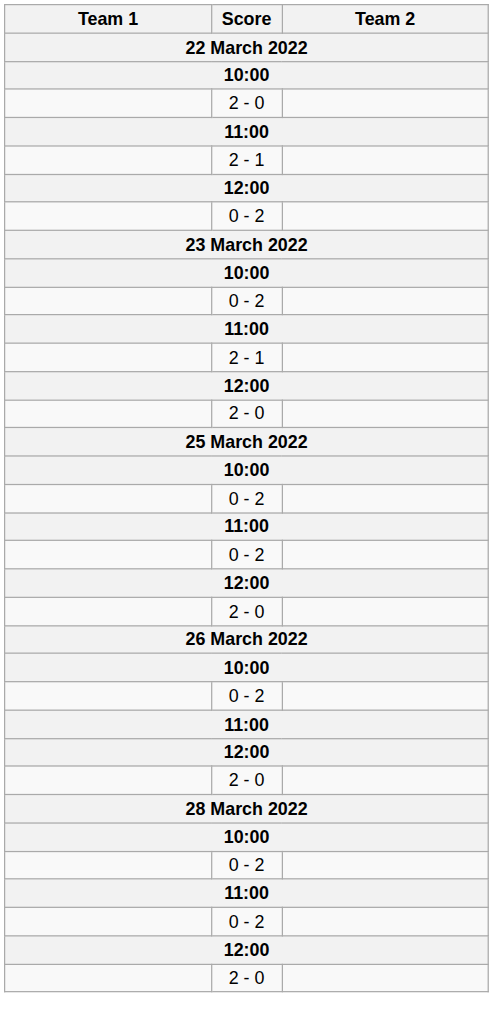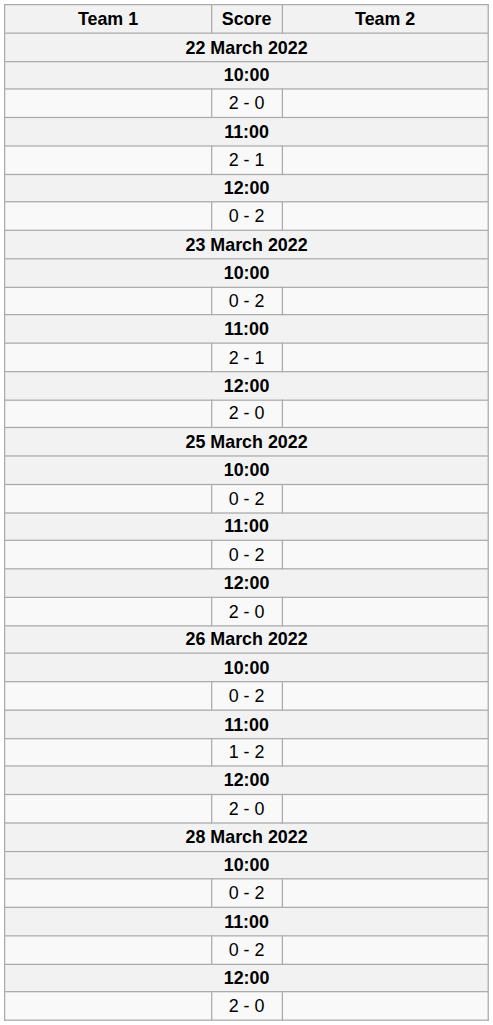 <table class="wikitable" style="text-align: center; font-size:90% ">
 <tr>
 <th align="right" width="160">Team 1</th>
 <th width="50">Score</th>
 <th align="left" width="160">Team 2</th>
 </tr>
 <tr>
 <th colspan=3>22 March 2022</th>
 </tr>
 <tr>
 <th colspan=3>10:00</th>
 </tr>
 <tr>
 <td align=right></td>
 <td align=center>2 - 0</td>
 <td align=left></td>
 </tr>
 <tr>
 <th colspan=3>11:00</th>
 </tr>
 <tr>
 <td align=right></td>
 <td align=center>2 - 1</td>
 <td align=left></td>
 </tr>
 <tr>
 <th colspan=3>12:00</th>
 </tr>
 <tr>
 <td align=right></td>
 <td align=center>0 - 2</td>
 <td align=left></td>
 </tr>
 <tr>
 <th colspan=3>23 March 2022</th>
 </tr>
 <tr>
 <th colspan=3>10:00</th>
 </tr>
 <tr>
 <td align=right></td>
 <td align=center>0 - 2</td>
 <td align=left></td>
 </tr>
 <tr>
 <th colspan=3>11:00</th>
 </tr>
 <tr>
 <td align=right></td>
 <td align=center>2 - 1</td>
 <td align=left></td>
 </tr>
 <tr>
 <th colspan=3>12:00</th>
 </tr>
 <tr>
 <td align=right></td>
 <td align=center>2 - 0</td>
 <td align=left></td>
 </tr>
 <tr>
 <th colspan=3>25 March 2022</th>
 </tr>
 <tr>
 <th colspan=3>10:00</th>
 </tr>
 <tr>
 <td align=right></td>
 <td align=center>0 - 2</td>
 <td align=left></td>
 </tr>
 <tr>
 <th colspan=3>11:00</th>
 </tr>
 <tr>
 <td align=right></td>
 <td align=center>0 - 2</td>
 <td align=left></td>
 </tr>
 <tr>
 <th colspan=3>12:00</th>
 </tr>
 <tr>
 <td align=right></td>
 <td align=center>2 - 0</td>
 <td align=left></td>
 </tr>
 <tr>
 <th colspan=3>26 March 2022</th>
 </tr>
 <tr>
 <th colspan=3>10:00</th>
 </tr>
 <tr>
 <td align=right></td>
 <td align=center>0 - 2</td>
 <td align=left></td>
 </tr>
 <tr>
 <th colspan=3>11:00</th>
 </tr>
 <tr>
+<td align=right></td>
+<td align=center>1 - 2</td>
+<td align=left></td>
+</tr>
+<tr>
 <th colspan=3>12:00</th>
 </tr>
 <tr>
 <td align=right></td>
 <td align=center>2 - 0</td>
 <td align=left></td>
 </tr>
 <tr>
 <th colspan=3>28 March 2022</th>
 </tr>
 <tr>
 <th colspan=3>10:00</th>
 </tr>
 <tr>
 <td align=right></td>
 <td align=center>0 - 2</td>
 <td align=left></td>
 </tr>
 <tr>
 <th colspan=3>11:00</th>
 </tr>
 <tr>
 <td align=right></td>
 <td align=center>0 - 2</td>
 <td align=left></td>
 </tr>
 <tr>
 <th colspan=3>12:00</th>
 </tr>
 <tr>
 <td align=right></td>
 <td align=center>2 - 0</td>
 <td align=left></td>
 </tr>
 </table>
